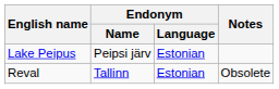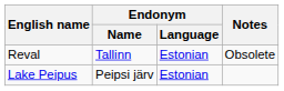 <table class="wikitable sortable mw-collapsible">
 <tr>
 <th rowspan="2">English name</th>
 <th colspan="2">Endonym</th>
 <th rowspan="2">Notes</th>
 </tr>
 <tr>
 <th>Name</th>
 <th>Language</th>
 </tr>
 <tr>
+<td>Reval</td>
+<td><a href='#'>Tallinn</a></td>
+<td><a href='#'>Estonian</a></td>
+<td>Obsolete</td>
+</tr>
+<tr>
 <td><a href='#'>Lake Peipus</a></td>
 <td>Peipsi järv</td>
 <td><a href='#'>Estonian</a></td>
 <td></td>
 </tr>
-<tr>
-<td>Reval</td>
-<td><a href='#'>Tallinn</a></td>
-<td><a href='#'>Estonian</a></td>
-<td>Obsolete</td>
-</tr>
 </table>
